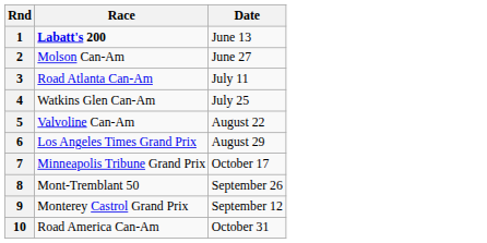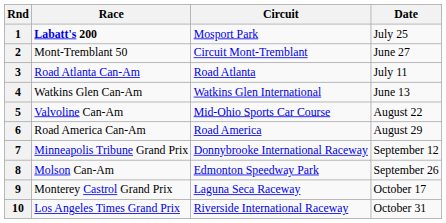 <table class="wikitable" style="font-size: 90%;">
 <tr>
 <th>Rnd</th>
 <th>Race</th>
+<th>Circuit</th>
 <th>Date</th>
 </tr>
 <tr>
 <th>1</th>
 <td><strong><a href='#'>Labatt's</a> 200</strong></td>
-<td>June 13</td>
+<td><a href='#'>Mosport Park</a></td>
+<td>July 25</td>
 </tr>
 <tr>
 <th>2</th>
-<td><a href='#'>Molson</a> Can-Am</td>
+<td>Mont-Tremblant 50</td>
+<td><a href='#'>Circuit Mont-Tremblant</a></td>
 <td>June 27</td>
 </tr>
 <tr>
 <th>3</th>
 <td><a href='#'>Road Atlanta Can-Am</a></td>
+<td><a href='#'>Road Atlanta</a></td>
 <td>July 11</td>
 </tr>
 <tr>
 <th>4</th>
 <td>Watkins Glen Can-Am</td>
-<td>July 25</td>
+<td><a href='#'>Watkins Glen International</a></td>
+<td>June 13</td>
 </tr>
 <tr>
 <th>5</th>
 <td><a href='#'>Valvoline</a> Can-Am</td>
+<td><a href='#'>Mid-Ohio Sports Car Course</a></td>
 <td>August 22</td>
 </tr>
 <tr>
 <th>6</th>
-<td><a href='#'>Los Angeles Times Grand Prix</a></td>
+<td>Road America Can-Am</td>
+<td><a href='#'>Road America</a></td>
 <td>August 29</td>
 </tr>
 <tr>
 <th>7</th>
 <td><a href='#'>Minneapolis Tribune</a> Grand Prix</td>
-<td>October 17</td>
+<td><a href='#'>Donnybrooke International Raceway</a></td>
+<td>September 12</td>
 </tr>
 <tr>
 <th>8</th>
-<td>Mont-Tremblant 50</td>
+<td><a href='#'>Molson</a> Can-Am</td>
+<td><a href='#'>Edmonton Speedway Park</a></td>
 <td>September 26</td>
 </tr>
 <tr>
 <th>9</th>
 <td>Monterey <a href='#'>Castrol</a> Grand Prix</td>
-<td>September 12</td>
+<td><a href='#'>Laguna Seca Raceway</a></td>
+<td>October 17</td>
 </tr>
 <tr>
 <th>10</th>
-<td>Road America Can-Am</td>
+<td><a href='#'>Los Angeles Times Grand Prix</a></td>
+<td><a href='#'>Riverside International Raceway</a></td>
 <td>October 31</td>
 </tr>
 </table>
